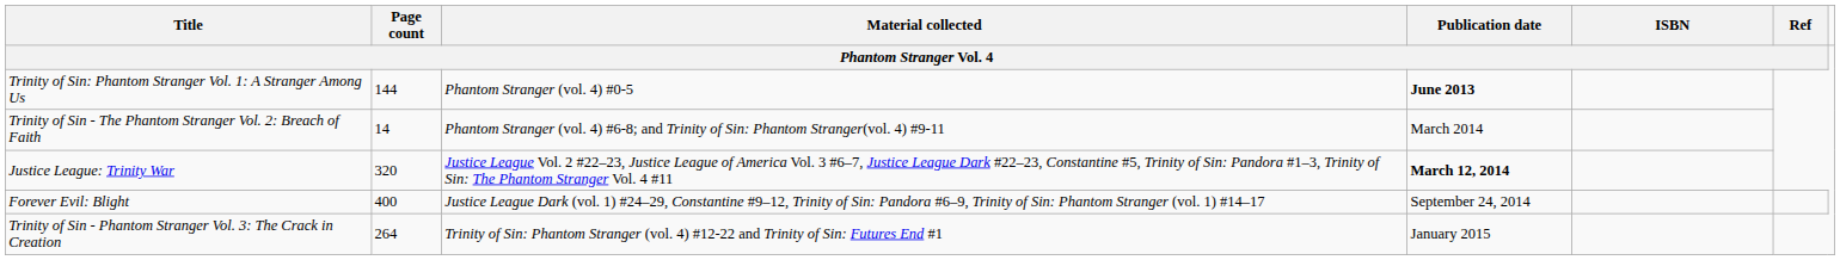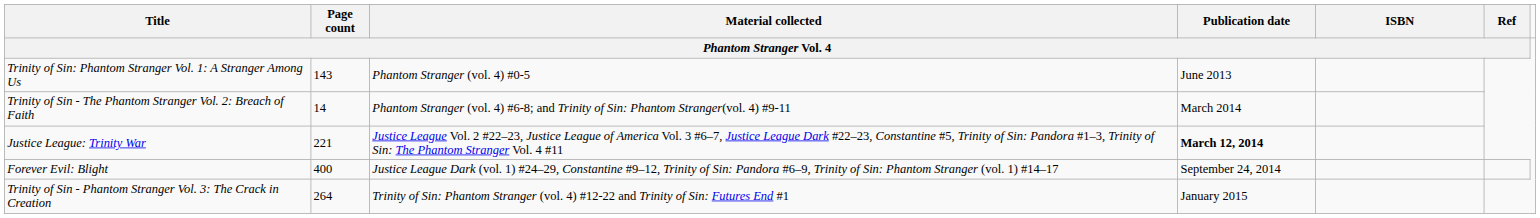 <table class="wikitable collapsible collapsed sortable" width=99%>
 <tr>
 <th scope="col" width="20%">Title</th>
 <th scope="col">Page count</th>
 <th scope="col">Material collected</th>
 <th scope="col" width="9%">Publication date</th>
 <th scope="col" width="11%" class=unsortable>ISBN</th>
 <th scope="col" width="3%" class=unsortable>Ref</th>
 <td></td>
 </tr>
 <tr>
 <th colspan="6"><em>Phantom Stranger</em> Vol. 4</th>
 </tr>
 <tr>
 <td scope="row"><em>Trinity of Sin: Phantom Stranger Vol. 1: A Stranger Among Us</em></td>
-<td>144</td>
+<td>143</td>
 <td><em>Phantom Stranger</em> (vol. 4) #0-5</td>
-<td><strong>June 2013</strong></td>
+<td>June 2013</td>
 <td></td>
 </tr>
 <tr>
 <td scope="row"><em>Trinity of Sin - The Phantom Stranger Vol. 2: Breach of Faith</em></td>
 <td>14</td>
 <td><em>Phantom Stranger</em> (vol. 4) #6-8; and <em>Trinity of Sin: Phantom Stranger</em>(vol. 4) #9-11</td>
 <td>March 2014</td>
 <td></td>
 </tr>
 <tr>
 <td scope="row"><em>Justice League: <a href='#'>Trinity War</a></em></td>
-<td>320</td>
+<td>221</td>
 <td><em><a href='#'>Justice League</a></em> Vol. 2 #22–23, <em>Justice League of America</em> Vol. 3 #6–7, <em><a href='#'>Justice League Dark</a></em> #22–23, <em>Constantine</em> #5, <em>Trinity of Sin: Pandora</em> #1–3, <em>Trinity of Sin: <a href='#'>The Phantom Stranger</a></em> Vol. 4 #11</td>
 <td><strong>March 12, 2014</strong></td>
 <td></td>
 </tr>
 <tr>
 <td scope="row"><em>Forever Evil: Blight</em></td>
 <td>400</td>
 <td><em>Justice League Dark</em> (vol. 1) #24–29, <em>Constantine</em> #9–12, <em>Trinity of Sin: Pandora</em> #6–9, <em>Trinity of Sin: Phantom Stranger</em> (vol. 1) #14–17</td>
 <td>September 24, 2014</td>
 <td></td>
 <td></td>
 </tr>
 <tr>
 <td><em>Trinity of Sin - Phantom Stranger Vol. 3: The Crack in Creation</em></td>
 <td>264</td>
 <td><em>Trinity of Sin: Phantom Stranger</em> (vol. 4) #12-22 and <em>Trinity of Sin: <a href='#'>Futures End</a></em> #1</td>
 <td>January 2015</td>
 <td></td>
 </tr>
 </table>
